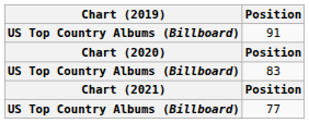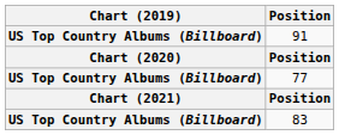 <table class="wikitable plainrowheaders" style="text-align:center">
 <tr>
 <th scope="col">Chart (2019)</th>
 <th scope="col">Position</th>
 </tr>
 <tr>
 <th scope="row">US Top Country Albums (<em>Billboard</em>)</th>
 <td>91</td>
 </tr>
 <tr>
 <th scope="col">Chart (2020)</th>
 <th scope="col">Position</th>
 </tr>
 <tr>
 <th scope="row">US Top Country Albums (<em>Billboard</em>)</th>
-<td>83</td>
+<td>77</td>
 </tr>
 <tr>
 <th scope="col">Chart (2021)</th>
 <th scope="col">Position</th>
 </tr>
 <tr>
 <th scope="row">US Top Country Albums (<em>Billboard</em>)</th>
-<td>77</td>
+<td>83</td>
 </tr>
 </table>
